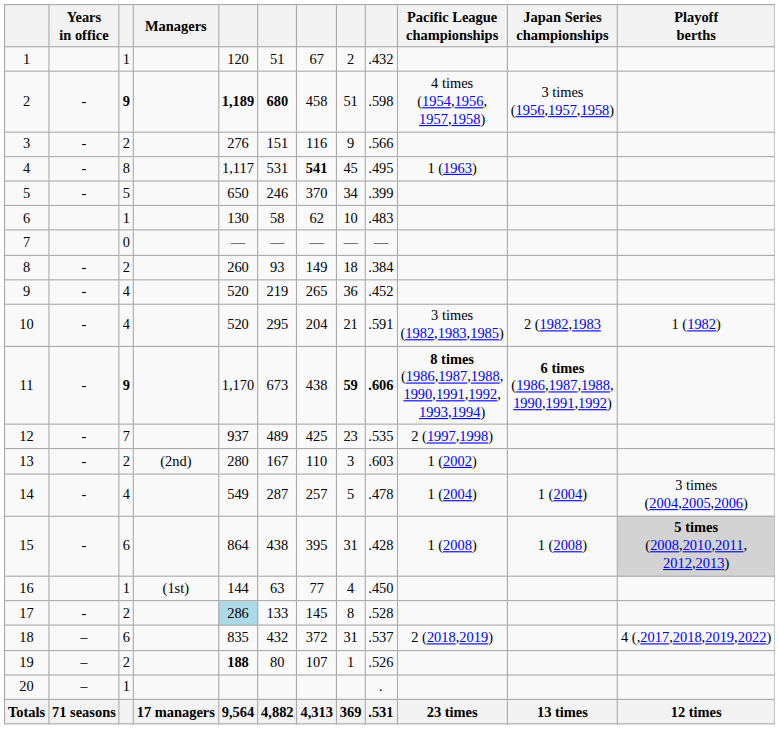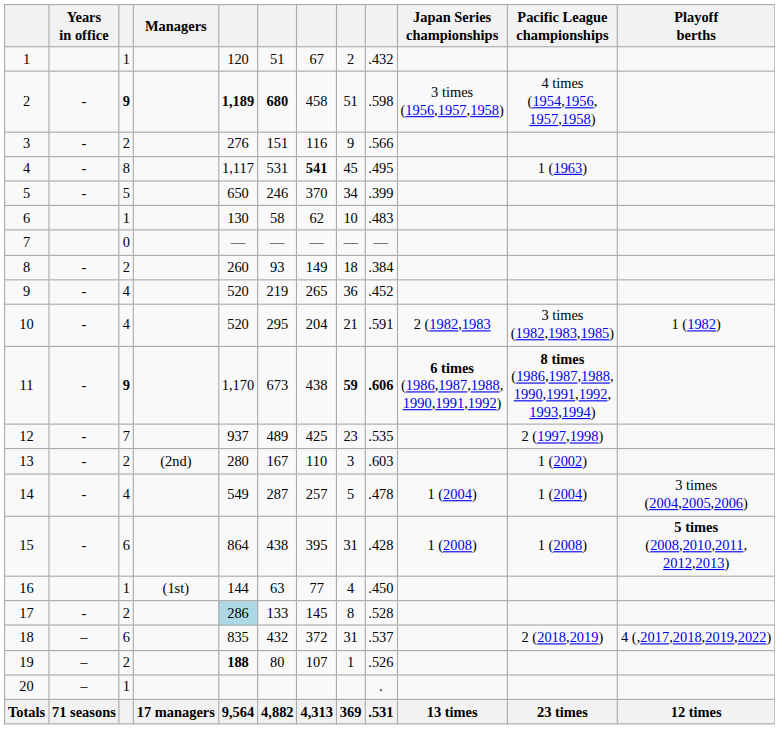 <table Class="wikitable sortable"style="text-align:center;white-space:nowrap; font-size: small;">
 <tr>
 <th></th>
 <th>Years<br>in office</th>
 <th></th>
 <th>Managers</th>
 <th></th>
 <th></th>
 <th></th>
 <th></th>
 <th></th>
+<th>Japan Series<br>championships</th>
 <th>Pacific League<br>championships</th>
-<th>Japan Series<br>championships</th>
 <th>Playoff<br>berths</th>
 </tr>
 <tr>
 <td>1</td>
 <td></td>
 <td>1</td>
 <td></td>
 <td>120</td>
 <td>51</td>
 <td>67</td>
 <td>2</td>
 <td>.432</td>
 <td></td>
 <td></td>
 <td></td>
 </tr>
 <tr>
 <td>2</td>
 <td>-</td>
 <td><strong>9</strong></td>
 <td></td>
 <td><strong>1,189</strong></td>
 <td><strong>680</strong></td>
 <td>458</td>
 <td>51</td>
 <td>.598</td>
+<td>3 times<br>(<a href='#'>1956</a>,<a href='#'>1957</a>,<a href='#'>1958</a>)</td>
 <td>4 times<br>(<a href='#'>1954</a>,<a href='#'>1956</a>,<br><a href='#'>1957</a>,<a href='#'>1958</a>)</td>
-<td>3 times<br>(<a href='#'>1956</a>,<a href='#'>1957</a>,<a href='#'>1958</a>)</td>
 <td></td>
 </tr>
 <tr>
 <td>3</td>
 <td>-</td>
 <td>2</td>
 <td></td>
 <td>276</td>
 <td>151</td>
 <td>116</td>
 <td>9</td>
 <td>.566</td>
 <td></td>
 <td></td>
 <td></td>
 </tr>
 <tr>
 <td>4</td>
 <td>-</td>
 <td>8</td>
 <td></td>
 <td>1,117</td>
 <td>531</td>
 <td><strong>541</strong></td>
 <td>45</td>
 <td>.495</td>
+<td></td>
 <td>1 (<a href='#'>1963</a>)</td>
-<td></td>
 <td></td>
 </tr>
 <tr>
 <td>5</td>
 <td>-</td>
 <td>5</td>
 <td></td>
 <td>650</td>
 <td>246</td>
 <td>370</td>
 <td>34</td>
 <td>.399</td>
 <td></td>
 <td></td>
 <td></td>
 </tr>
 <tr>
 <td>6</td>
 <td></td>
 <td>1</td>
 <td></td>
 <td>130</td>
 <td>58</td>
 <td>62</td>
 <td>10</td>
 <td>.483</td>
 <td></td>
 <td></td>
 <td></td>
 </tr>
 <tr>
 <td>7</td>
 <td></td>
 <td>0</td>
 <td></td>
 <td>—</td>
 <td>—</td>
 <td>—</td>
 <td>—</td>
 <td>—</td>
 <td></td>
 <td></td>
 <td></td>
 </tr>
 <tr>
 <td>8</td>
 <td>-</td>
 <td>2</td>
 <td></td>
 <td>260</td>
 <td>93</td>
 <td>149</td>
 <td>18</td>
 <td>.384</td>
 <td></td>
 <td></td>
 <td></td>
 </tr>
 <tr>
 <td>9</td>
 <td>-</td>
 <td>4</td>
 <td></td>
 <td>520</td>
 <td>219</td>
 <td>265</td>
 <td>36</td>
 <td>.452</td>
 <td></td>
 <td></td>
 <td></td>
 </tr>
 <tr>
 <td>10</td>
 <td>-</td>
 <td>4</td>
 <td></td>
 <td>520</td>
 <td>295</td>
 <td>204</td>
 <td>21</td>
 <td>.591</td>
+<td>2 (<a href='#'>1982</a>,<a href='#'>1983</a></td>
 <td>3 times<br>(<a href='#'>1982</a>,<a href='#'>1983</a>,<a href='#'>1985</a>)</td>
-<td>2 (<a href='#'>1982</a>,<a href='#'>1983</a></td>
 <td>1 (<a href='#'>1982</a>)</td>
 </tr>
 <tr>
 <td>11</td>
 <td>-</td>
 <td><strong>9</strong></td>
 <td></td>
 <td>1,170</td>
 <td>673</td>
 <td>438</td>
 <td><strong>59</strong></td>
 <td><strong>.606</strong></td>
+<td><strong>6 times</strong><br>(<a href='#'>1986</a>,<a href='#'>1987</a>,<a href='#'>1988</a>,<br><a href='#'>1990</a>,<a href='#'>1991</a>,<a href='#'>1992</a>)</td>
 <td><strong>8 times</strong><br>(<a href='#'>1986</a>,<a href='#'>1987</a>,<a href='#'>1988</a>,<br><a href='#'>1990</a>,<a href='#'>1991</a>,<a href='#'>1992</a>,<br><a href='#'>1993</a>,<a href='#'>1994</a>)</td>
-<td><strong>6 times</strong><br>(<a href='#'>1986</a>,<a href='#'>1987</a>,<a href='#'>1988</a>,<br><a href='#'>1990</a>,<a href='#'>1991</a>,<a href='#'>1992</a>)</td>
 <td></td>
 </tr>
 <tr>
 <td>12</td>
 <td>-</td>
 <td>7</td>
 <td></td>
 <td>937</td>
 <td>489</td>
 <td>425</td>
 <td>23</td>
 <td>.535</td>
+<td></td>
 <td>2 (<a href='#'>1997</a>,<a href='#'>1998</a>)</td>
-<td></td>
 <td></td>
 </tr>
 <tr>
 <td>13</td>
 <td>-</td>
 <td>2</td>
 <td> (2nd)</td>
 <td>280</td>
 <td>167</td>
 <td>110</td>
 <td>3</td>
 <td>.603</td>
+<td></td>
 <td>1 (<a href='#'>2002</a>)</td>
-<td></td>
 <td></td>
 </tr>
 <tr>
 <td>14</td>
 <td>-</td>
 <td>4</td>
 <td></td>
 <td>549</td>
 <td>287</td>
 <td>257</td>
 <td>5</td>
 <td>.478</td>
 <td>1 (<a href='#'>2004</a>)</td>
 <td>1 (<a href='#'>2004</a>)</td>
 <td>3 times<br>(<a href='#'>2004</a>,<a href='#'>2005</a>,<a href='#'>2006</a>)</td>
 </tr>
 <tr>
 <td>15</td>
 <td>-</td>
 <td>6</td>
 <td></td>
 <td>864</td>
 <td>438</td>
 <td>395</td>
 <td>31</td>
 <td>.428</td>
 <td>1 (<a href='#'>2008</a>)</td>
 <td>1 (<a href='#'>2008</a>)</td>
-<td style="background: lightgrey;"><strong>5 times</strong><br>(<a href='#'>2008</a>,<a href='#'>2010</a>,<a href='#'>2011</a>,<br><a href='#'>2012</a>,<a href='#'>2013</a>)</td>
+<td><strong>5 times</strong><br>(<a href='#'>2008</a>,<a href='#'>2010</a>,<a href='#'>2011</a>,<br><a href='#'>2012</a>,<a href='#'>2013</a>)</td>
 </tr>
 <tr>
 <td>16</td>
 <td></td>
 <td>1</td>
 <td> (1st)</td>
 <td>144</td>
 <td>63</td>
 <td>77</td>
 <td>4</td>
 <td>.450</td>
 <td></td>
 <td></td>
 <td></td>
 </tr>
 <tr>
 <td>17</td>
 <td>-</td>
 <td>2</td>
 <td></td>
 <td style="background: lightblue;">286</td>
 <td>133</td>
 <td>145</td>
 <td>8</td>
 <td>.528</td>
 <td></td>
 <td></td>
 <td></td>
 </tr>
 <tr>
 <td>18</td>
 <td>–</td>
 <td>6</td>
 <td></td>
 <td>835</td>
 <td>432</td>
 <td>372</td>
 <td>31</td>
 <td>.537</td>
+<td></td>
 <td>2 (<a href='#'>2018</a>,<a href='#'>2019</a>)</td>
-<td></td>
 <td>4 (,<a href='#'>2017</a>,<a href='#'>2018</a>,<a href='#'>2019</a>,<a href='#'>2022</a>)</td>
 </tr>
 <tr>
 <td>19</td>
 <td>–</td>
 <td>2</td>
 <td></td>
 <td><strong>188</strong></td>
 <td>80</td>
 <td>107</td>
 <td>1</td>
 <td>.526</td>
 <td></td>
 <td></td>
 <td></td>
 </tr>
 <tr>
 <td>20</td>
 <td>–</td>
 <td>1</td>
 <td></td>
 <td></td>
 <td></td>
 <td></td>
 <td></td>
 <td>.</td>
 <td></td>
 <td></td>
 <td></td>
 </tr>
 <tr class="sortbottom">
 <th scope="row" style="text-align:center"><strong>Totals</strong></th>
 <th>71 seasons</th>
 <th></th>
 <th>17 managers</th>
 <th>9,564</th>
 <th>4,882</th>
 <th>4,313</th>
 <th>369</th>
 <th>.531</th>
+<th>13 times</th>
 <th>23 times</th>
-<th>13 times</th>
 <th>12 times</th>
 </tr>
 </table>
